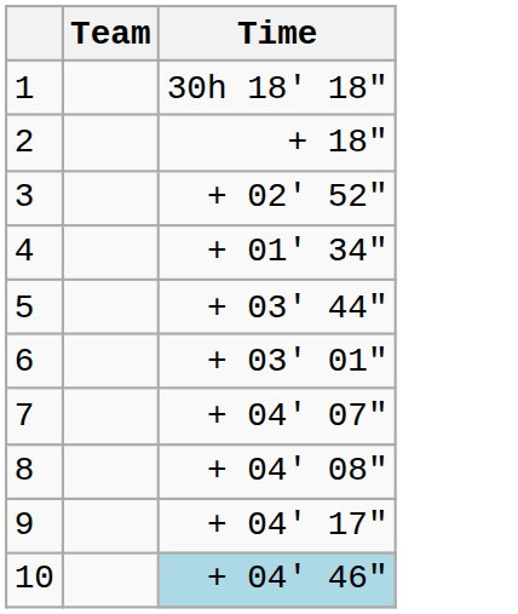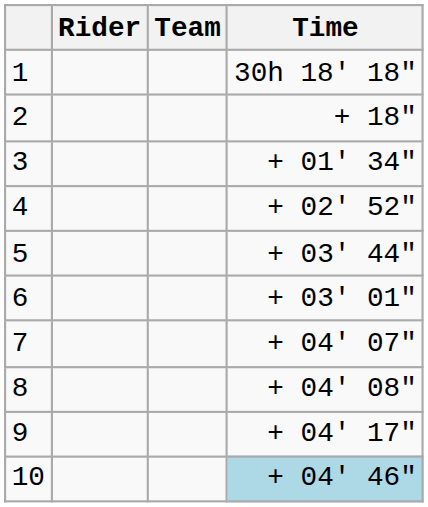 <table class=wikitable>
 <tr>
 <th></th>
+<th>Rider</th>
 <th>Team</th>
 <th>Time</th>
 </tr>
 <tr>
 <td>1</td>
+<td> </td>
 <td></td>
 <td align=right>30h 18' 18"</td>
 </tr>
 <tr>
 <td>2</td>
 <td></td>
+<td></td>
 <td align=right>+ 18"</td>
 </tr>
 <tr>
 <td>3</td>
 <td></td>
-<td align=right>+ 02' 52"</td>
+<td></td>
+<td align=right>+ 01' 34"</td>
 </tr>
 <tr>
 <td>4</td>
 <td></td>
-<td align=right>+ 01' 34"</td>
+<td></td>
+<td align=right>+ 02' 52"</td>
 </tr>
 <tr>
 <td>5</td>
+<td></td>
 <td></td>
 <td align=right>+ 03' 44"</td>
 </tr>
 <tr>
 <td>6</td>
 <td></td>
+<td></td>
 <td align=right>+ 03' 01"</td>
 </tr>
 <tr>
 <td>7</td>
+<td></td>
 <td></td>
 <td align=right>+ 04' 07"</td>
 </tr>
 <tr>
 <td>8</td>
 <td></td>
+<td></td>
 <td align=right>+ 04' 08"</td>
 </tr>
 <tr>
 <td>9</td>
+<td></td>
 <td></td>
 <td align=right>+ 04' 17"</td>
 </tr>
 <tr>
 <td>10</td>
 <td></td>
+<td></td>
 <td align=right style="background: lightblue;">+ 04' 46"</td>
 </tr>
 </table>
